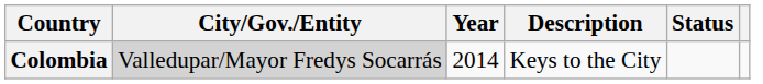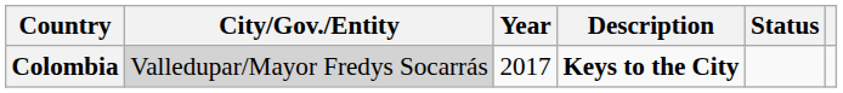 <table class="wikitable sortable plainrowheaders">
 <tr>
 <th scope="col">Country</th>
 <th scope="col">City/Gov./Entity</th>
 <th scope="col">Year</th>
 <th scope="col">Description</th>
 <th scope="col">Status</th>
 <th scope="col" class="unsortable"></th>
 </tr>
 <tr>
 <th scope="row">Colombia</th>
 <td style="background: lightgrey;">Valledupar/Mayor Fredys Socarrás</td>
-<td>2014</td>
-<td>Keys to the City</td>
+<td>2017</td>
+<td><strong>Keys to the City</strong></td>
 <td></td>
 <td style="text-align:center;"></td>
 </tr>
 </table>
